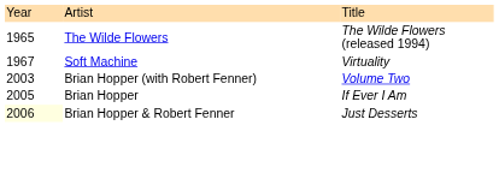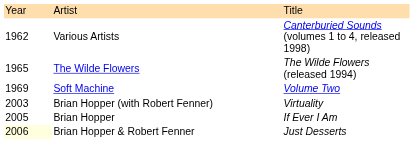 <table cellspacing="0" cellpadding="2" border="0">
 <tr style="background:#ffdead;">
 <td width=70px>Year</td>
 <td width=350px>Artist</td>
 <td>Title</td>
 </tr>
 <tr>
+<td>1962</td>
+<td>Various Artists</td>
+<td><em><a href='#'>Canterburied Sounds</a></em> (volumes 1 to 4, released 1998)</td>
+</tr>
+<tr>
 <td>1965</td>
 <td><a href='#'>The Wilde Flowers</a></td>
 <td><em>The Wilde Flowers</em> (released 1994)</td>
 </tr>
 <tr>
-<td>1967</td>
+<td>1969</td>
 <td><a href='#'>Soft Machine</a></td>
-<td><em>Virtuality</em></td>
+<td><em><a href='#'>Volume Two</a></em></td>
 </tr>
 <tr>
 <td>2003</td>
 <td>Brian Hopper (with Robert Fenner)</td>
-<td><em><a href='#'>Volume Two</a></em></td>
+<td><em>Virtuality</em></td>
 </tr>
 <tr>
 <td>2005</td>
 <td>Brian Hopper</td>
 <td><em>If Ever I Am</em></td>
 </tr>
 <tr>
 <td style="background: lightyellow;">2006</td>
 <td>Brian Hopper & Robert Fenner</td>
 <td><em>Just Desserts</em></td>
 </tr>
 </table>
